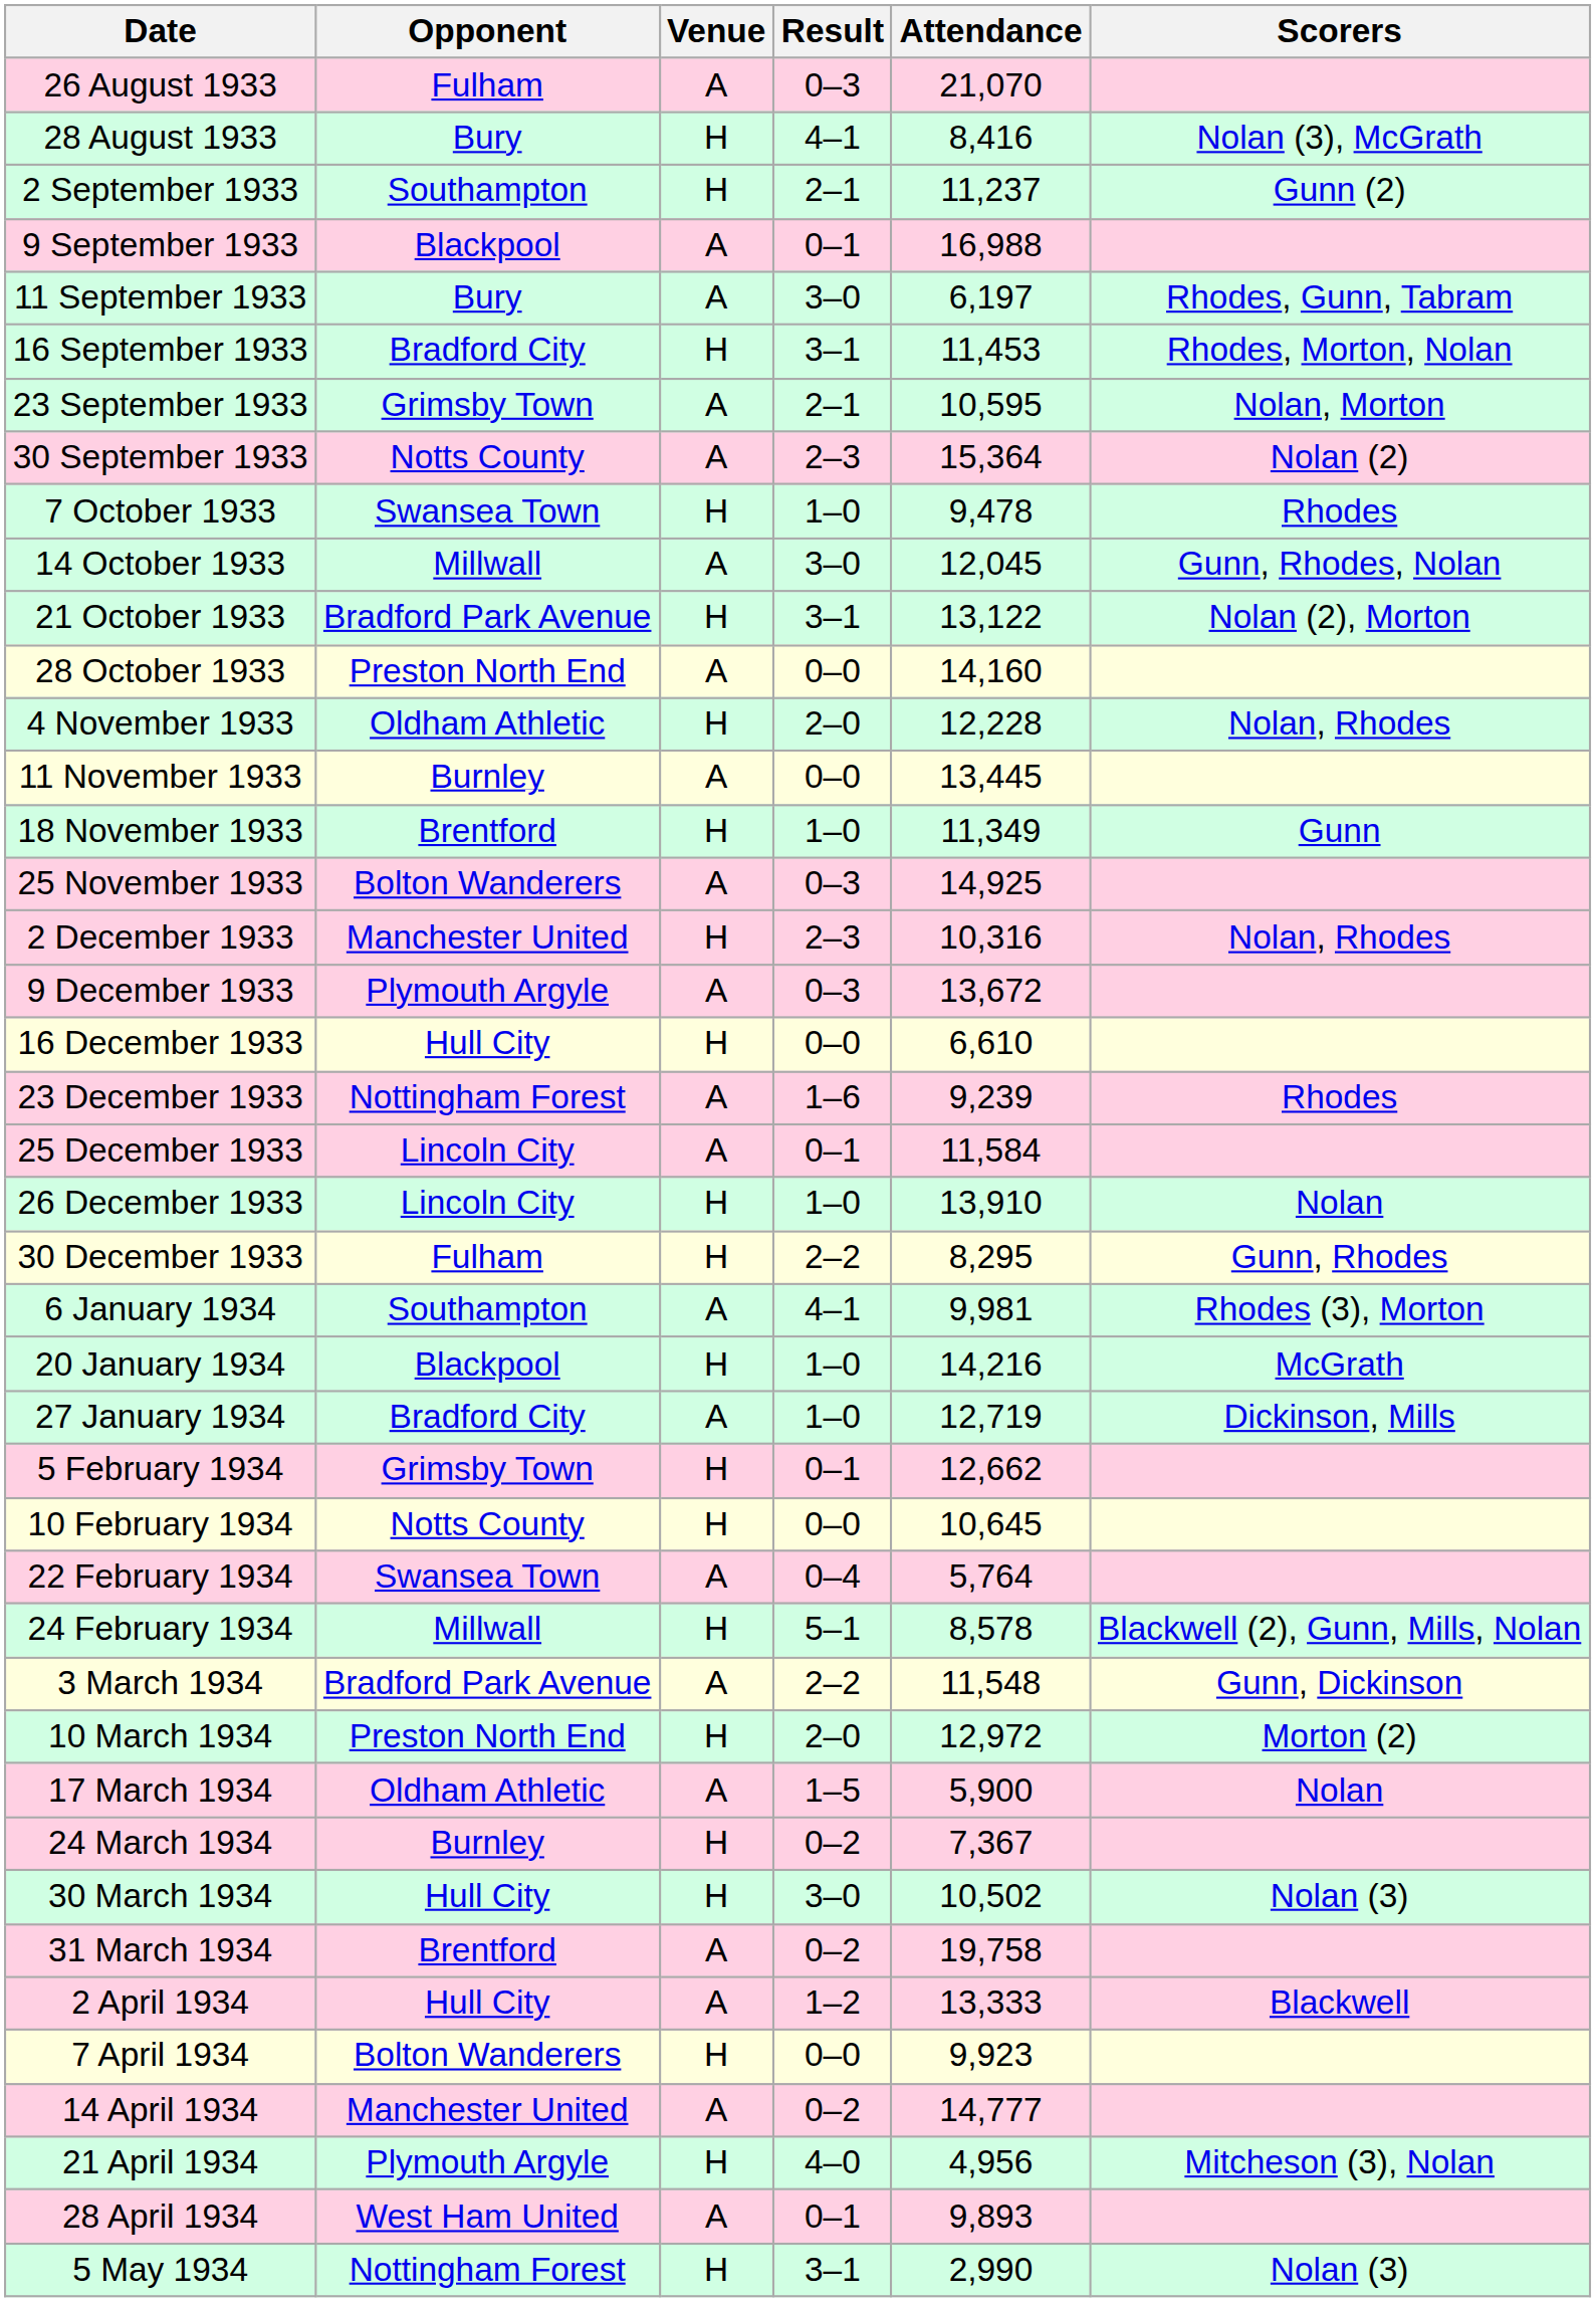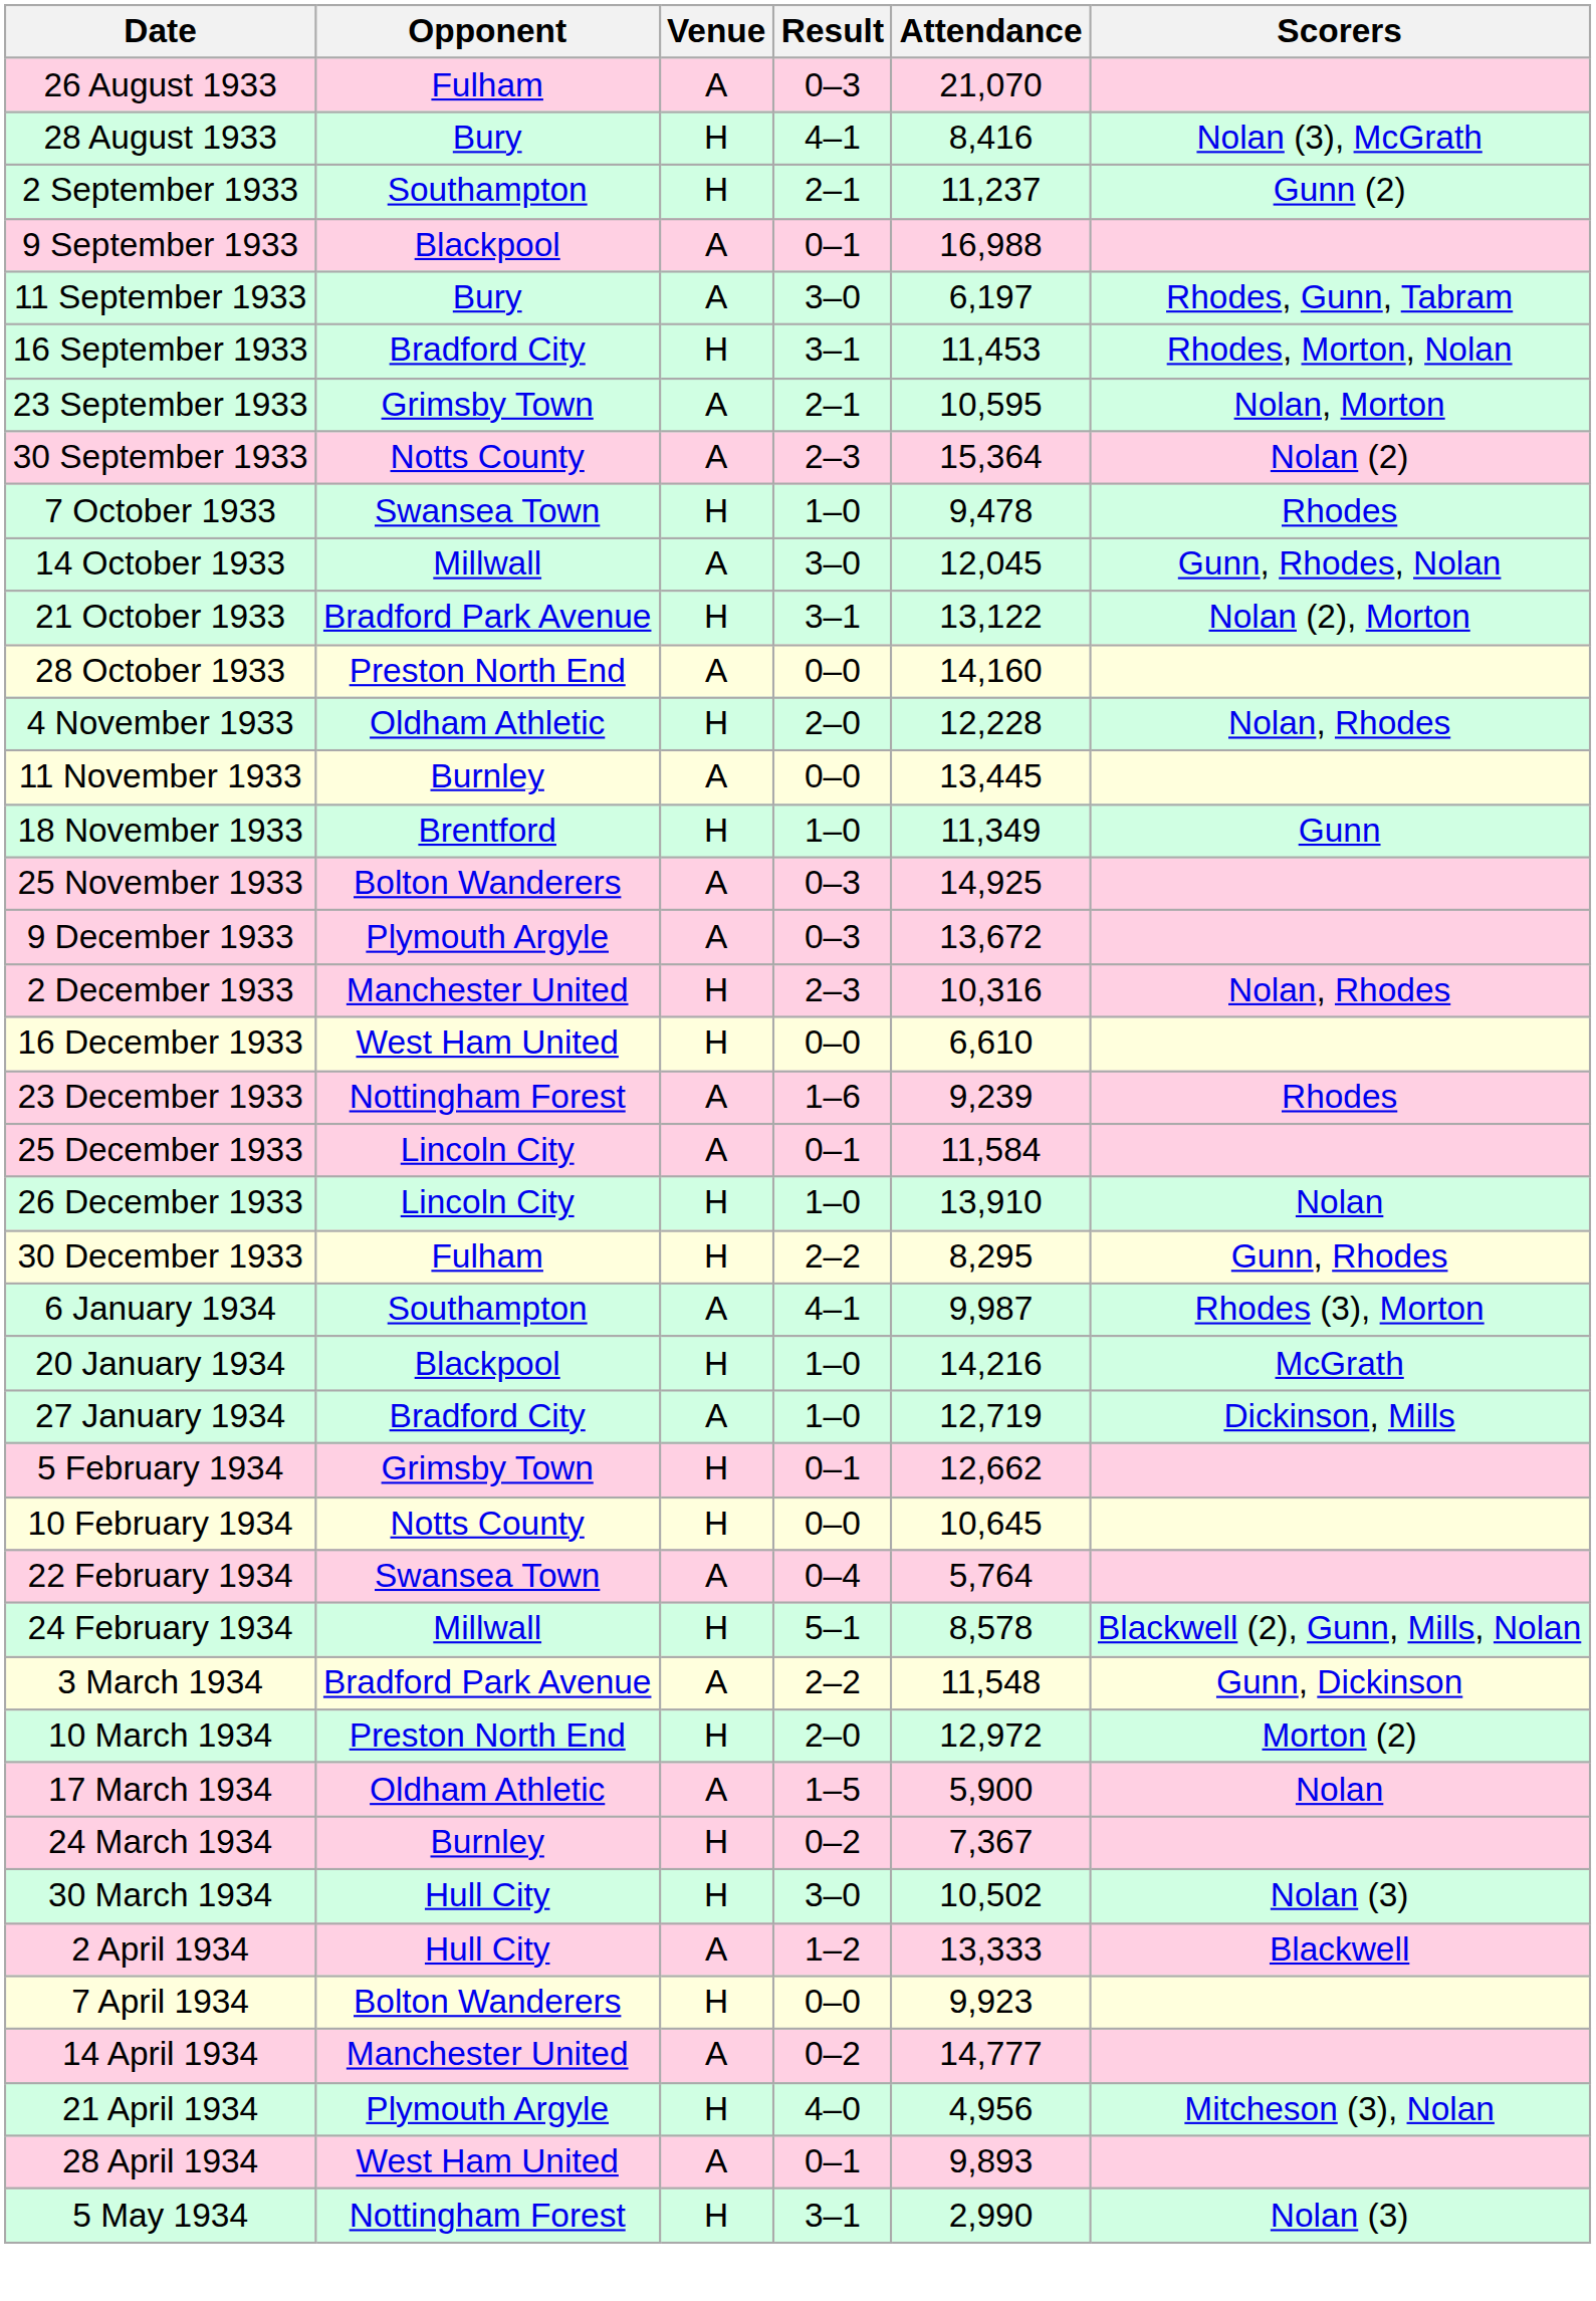 <table class="wikitable sortable" style="text-align:center;">
 <tr>
 <th>Date</th>
 <th>Opponent</th>
 <th>Venue</th>
 <th>Result</th>
 <th>Attendance</th>
 <th>Scorers</th>
 </tr>
 <tr style="background:#ffd0e3;">
 <td>26 August 1933</td>
 <td><a href='#'>Fulham</a></td>
 <td>A</td>
 <td>0–3</td>
 <td>21,070</td>
 <td></td>
 </tr>
 <tr style="background:#d0ffe3;">
 <td>28 August 1933</td>
 <td><a href='#'>Bury</a></td>
 <td>H</td>
 <td>4–1</td>
 <td>8,416</td>
 <td><a href='#'>Nolan</a> (3), <a href='#'>McGrath</a></td>
 </tr>
 <tr style="background:#d0ffe3;">
 <td>2 September 1933</td>
 <td><a href='#'>Southampton</a></td>
 <td>H</td>
 <td>2–1</td>
 <td>11,237</td>
 <td><a href='#'>Gunn</a> (2)</td>
 </tr>
 <tr style="background:#ffd0e3;">
 <td>9 September 1933</td>
 <td><a href='#'>Blackpool</a></td>
 <td>A</td>
 <td>0–1</td>
 <td>16,988</td>
 <td></td>
 </tr>
 <tr style="background:#d0ffe3;">
 <td>11 September 1933</td>
 <td><a href='#'>Bury</a></td>
 <td>A</td>
 <td>3–0</td>
 <td>6,197</td>
 <td><a href='#'>Rhodes</a>, <a href='#'>Gunn</a>, <a href='#'>Tabram</a></td>
 </tr>
 <tr style="background:#d0ffe3;">
 <td>16 September 1933</td>
 <td><a href='#'>Bradford City</a></td>
 <td>H</td>
 <td>3–1</td>
 <td>11,453</td>
 <td><a href='#'>Rhodes</a>, <a href='#'>Morton</a>, <a href='#'>Nolan</a></td>
 </tr>
 <tr style="background:#d0ffe3;">
 <td>23 September 1933</td>
 <td><a href='#'>Grimsby Town</a></td>
 <td>A</td>
 <td>2–1</td>
 <td>10,595</td>
 <td><a href='#'>Nolan</a>, <a href='#'>Morton</a></td>
 </tr>
 <tr style="background:#ffd0e3;">
 <td>30 September 1933</td>
 <td><a href='#'>Notts County</a></td>
 <td>A</td>
 <td>2–3</td>
 <td>15,364</td>
 <td><a href='#'>Nolan</a> (2)</td>
 </tr>
 <tr style="background:#d0ffe3;">
 <td>7 October 1933</td>
 <td><a href='#'>Swansea Town</a></td>
 <td>H</td>
 <td>1–0</td>
 <td>9,478</td>
 <td><a href='#'>Rhodes</a></td>
 </tr>
 <tr style="background:#d0ffe3;">
 <td>14 October 1933</td>
 <td><a href='#'>Millwall</a></td>
 <td>A</td>
 <td>3–0</td>
 <td>12,045</td>
 <td><a href='#'>Gunn</a>, <a href='#'>Rhodes</a>, <a href='#'>Nolan</a></td>
 </tr>
 <tr style="background:#d0ffe3;">
 <td>21 October 1933</td>
 <td><a href='#'>Bradford Park Avenue</a></td>
 <td>H</td>
 <td>3–1</td>
 <td>13,122</td>
 <td><a href='#'>Nolan</a> (2), <a href='#'>Morton</a></td>
 </tr>
 <tr style="background:#ffd;">
 <td>28 October 1933</td>
 <td><a href='#'>Preston North End</a></td>
 <td>A</td>
 <td>0–0</td>
 <td>14,160</td>
 <td></td>
 </tr>
 <tr style="background:#d0ffe3;">
 <td>4 November 1933</td>
 <td><a href='#'>Oldham Athletic</a></td>
 <td>H</td>
 <td>2–0</td>
 <td>12,228</td>
 <td><a href='#'>Nolan</a>, <a href='#'>Rhodes</a></td>
 </tr>
 <tr style="background:#ffd;">
 <td>11 November 1933</td>
 <td><a href='#'>Burnley</a></td>
 <td>A</td>
 <td>0–0</td>
 <td>13,445</td>
 <td></td>
 </tr>
 <tr style="background:#d0ffe3;">
 <td>18 November 1933</td>
 <td><a href='#'>Brentford</a></td>
 <td>H</td>
 <td>1–0</td>
 <td>11,349</td>
 <td><a href='#'>Gunn</a></td>
 </tr>
 <tr style="background:#ffd0e3;">
 <td>25 November 1933</td>
 <td><a href='#'>Bolton Wanderers</a></td>
 <td>A</td>
 <td>0–3</td>
 <td>14,925</td>
 <td></td>
 </tr>
 <tr style="background:#ffd0e3;">
+<td>9 December 1933</td>
+<td><a href='#'>Plymouth Argyle</a></td>
+<td>A</td>
+<td>0–3</td>
+<td>13,672</td>
+<td></td>
+</tr>
+<tr style="background:#ffd0e3;">
 <td>2 December 1933</td>
 <td><a href='#'>Manchester United</a></td>
 <td>H</td>
 <td>2–3</td>
 <td>10,316</td>
 <td><a href='#'>Nolan</a>, <a href='#'>Rhodes</a></td>
 </tr>
-<tr style="background:#ffd0e3;">
-<td>9 December 1933</td>
-<td><a href='#'>Plymouth Argyle</a></td>
-<td>A</td>
-<td>0–3</td>
-<td>13,672</td>
-<td></td>
-</tr>
 <tr style="background:#ffd;">
 <td>16 December 1933</td>
-<td><a href='#'>Hull City</a></td>
+<td><a href='#'>West Ham United</a></td>
 <td>H</td>
 <td>0–0</td>
 <td>6,610</td>
 <td></td>
 </tr>
 <tr style="background:#ffd0e3;">
 <td>23 December 1933</td>
 <td><a href='#'>Nottingham Forest</a></td>
 <td>A</td>
 <td>1–6</td>
 <td>9,239</td>
 <td><a href='#'>Rhodes</a></td>
 </tr>
 <tr style="background:#ffd0e3;">
 <td>25 December 1933</td>
 <td><a href='#'>Lincoln City</a></td>
 <td>A</td>
 <td>0–1</td>
 <td>11,584</td>
 <td></td>
 </tr>
 <tr style="background:#d0ffe3;">
 <td>26 December 1933</td>
 <td><a href='#'>Lincoln City</a></td>
 <td>H</td>
 <td>1–0</td>
 <td>13,910</td>
 <td><a href='#'>Nolan</a></td>
 </tr>
 <tr style="background:#ffd;">
 <td>30 December 1933</td>
 <td><a href='#'>Fulham</a></td>
 <td>H</td>
 <td>2–2</td>
 <td>8,295</td>
 <td><a href='#'>Gunn</a>, <a href='#'>Rhodes</a></td>
 </tr>
 <tr style="background:#d0ffe3;">
 <td>6 January 1934</td>
 <td><a href='#'>Southampton</a></td>
 <td>A</td>
 <td>4–1</td>
-<td>9,981</td>
+<td>9,987</td>
 <td><a href='#'>Rhodes</a> (3), <a href='#'>Morton</a></td>
 </tr>
 <tr style="background:#d0ffe3;">
 <td>20 January 1934</td>
 <td><a href='#'>Blackpool</a></td>
 <td>H</td>
 <td>1–0</td>
 <td>14,216</td>
 <td><a href='#'>McGrath</a></td>
 </tr>
 <tr style="background:#d0ffe3;">
 <td>27 January 1934</td>
 <td><a href='#'>Bradford City</a></td>
 <td>A</td>
 <td>1–0</td>
 <td>12,719</td>
 <td><a href='#'>Dickinson</a>, <a href='#'>Mills</a></td>
 </tr>
 <tr style="background:#ffd0e3;">
 <td>5 February 1934</td>
 <td><a href='#'>Grimsby Town</a></td>
 <td>H</td>
 <td>0–1</td>
 <td>12,662</td>
 <td></td>
 </tr>
 <tr style="background:#ffd;">
 <td>10 February 1934</td>
 <td><a href='#'>Notts County</a></td>
 <td>H</td>
 <td>0–0</td>
 <td>10,645</td>
 <td></td>
 </tr>
 <tr style="background:#ffd0e3;">
 <td>22 February 1934</td>
 <td><a href='#'>Swansea Town</a></td>
 <td>A</td>
 <td>0–4</td>
 <td>5,764</td>
 <td></td>
 </tr>
 <tr style="background:#d0ffe3;">
 <td>24 February 1934</td>
 <td><a href='#'>Millwall</a></td>
 <td>H</td>
 <td>5–1</td>
 <td>8,578</td>
 <td><a href='#'>Blackwell</a> (2), <a href='#'>Gunn</a>, <a href='#'>Mills</a>, <a href='#'>Nolan</a></td>
 </tr>
 <tr style="background:#ffd;">
 <td>3 March 1934</td>
 <td><a href='#'>Bradford Park Avenue</a></td>
 <td>A</td>
 <td>2–2</td>
 <td>11,548</td>
 <td><a href='#'>Gunn</a>, <a href='#'>Dickinson</a></td>
 </tr>
 <tr style="background:#d0ffe3;">
 <td>10 March 1934</td>
 <td><a href='#'>Preston North End</a></td>
 <td>H</td>
 <td>2–0</td>
 <td>12,972</td>
 <td><a href='#'>Morton</a> (2)</td>
 </tr>
 <tr style="background:#ffd0e3;">
 <td>17 March 1934</td>
 <td><a href='#'>Oldham Athletic</a></td>
 <td>A</td>
 <td>1–5</td>
 <td>5,900</td>
 <td><a href='#'>Nolan</a></td>
 </tr>
 <tr style="background:#ffd0e3;">
 <td>24 March 1934</td>
 <td><a href='#'>Burnley</a></td>
 <td>H</td>
 <td>0–2</td>
 <td>7,367</td>
 <td></td>
 </tr>
 <tr style="background:#d0ffe3;">
 <td>30 March 1934</td>
 <td><a href='#'>Hull City</a></td>
 <td>H</td>
 <td>3–0</td>
 <td>10,502</td>
 <td><a href='#'>Nolan</a> (3)</td>
 </tr>
 <tr style="background:#ffd0e3;">
-<td>31 March 1934</td>
-<td><a href='#'>Brentford</a></td>
-<td>A</td>
-<td>0–2</td>
-<td>19,758</td>
-<td></td>
-</tr>
-<tr style="background:#ffd0e3;">
 <td>2 April 1934</td>
 <td><a href='#'>Hull City</a></td>
 <td>A</td>
 <td>1–2</td>
 <td>13,333</td>
 <td><a href='#'>Blackwell</a></td>
 </tr>
 <tr style="background:#ffd;">
 <td>7 April 1934</td>
 <td><a href='#'>Bolton Wanderers</a></td>
 <td>H</td>
 <td>0–0</td>
 <td>9,923</td>
 <td></td>
 </tr>
 <tr style="background:#ffd0e3;">
 <td>14 April 1934</td>
 <td><a href='#'>Manchester United</a></td>
 <td>A</td>
 <td>0–2</td>
 <td>14,777</td>
 <td></td>
 </tr>
 <tr style="background:#d0ffe3;">
 <td>21 April 1934</td>
 <td><a href='#'>Plymouth Argyle</a></td>
 <td>H</td>
 <td>4–0</td>
 <td>4,956</td>
 <td><a href='#'>Mitcheson</a> (3), <a href='#'>Nolan</a></td>
 </tr>
 <tr style="background:#ffd0e3;">
 <td>28 April 1934</td>
 <td><a href='#'>West Ham United</a></td>
 <td>A</td>
 <td>0–1</td>
 <td>9,893</td>
 <td></td>
 </tr>
 <tr style="background:#d0ffe3;">
 <td>5 May 1934</td>
 <td><a href='#'>Nottingham Forest</a></td>
 <td>H</td>
 <td>3–1</td>
 <td>2,990</td>
 <td><a href='#'>Nolan</a> (3)</td>
 </tr>
 </table>
